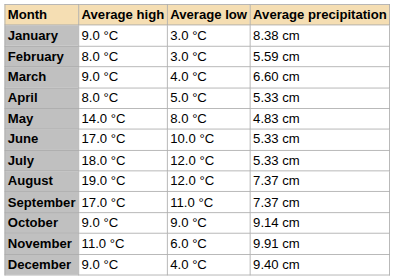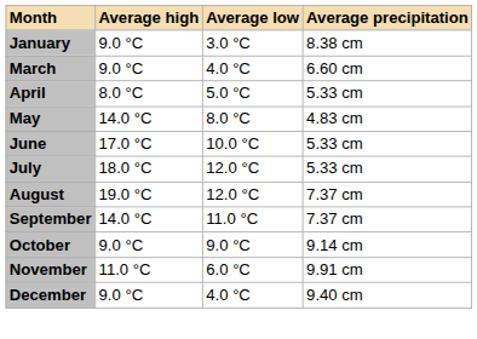 <table class="wikitable" style="margin:auto;">
 <tr style="background:wheat">
 <td><strong>Month</strong></td>
 <td><strong>Average high</strong></td>
 <td><strong>Average low</strong></td>
 <td><strong>Average precipitation</strong></td>
 </tr>
 <tr style="background:white">
 <td style="background:silver"><strong>January</strong></td>
 <td>9.0 °C</td>
 <td>3.0 °C</td>
 <td>8.38 cm</td>
-</tr>
-<tr style="background:white">
-<td style="background:silver"><strong>February</strong></td>
-<td>8.0 °C</td>
-<td>3.0 °C</td>
-<td>5.59 cm</td>
 </tr>
 <tr style="background:white">
 <td style="background:silver"><strong>March</strong></td>
 <td>9.0 °C</td>
 <td>4.0 °C</td>
 <td>6.60 cm</td>
 </tr>
 <tr style="background:white">
 <td style="background:silver"><strong>April</strong></td>
 <td>8.0 °C</td>
 <td>5.0 °C</td>
 <td>5.33 cm</td>
 </tr>
 <tr style="background:white">
 <td style="background:silver"><strong>May</strong></td>
 <td>14.0 °C</td>
 <td>8.0 °C</td>
 <td>4.83 cm</td>
 </tr>
 <tr style="background:white">
 <td style="background:silver"><strong>June</strong></td>
 <td>17.0 °C</td>
 <td>10.0 °C</td>
 <td>5.33 cm</td>
 </tr>
 <tr style="background:white">
 <td style="background:silver"><strong>July</strong></td>
 <td>18.0 °C</td>
 <td>12.0 °C</td>
 <td>5.33 cm</td>
 </tr>
 <tr style="background:white">
 <td style="background:silver"><strong>August</strong></td>
 <td>19.0 °C</td>
 <td>12.0 °C</td>
 <td>7.37 cm</td>
 </tr>
 <tr style="background:white">
 <td style="background:silver"><strong>September</strong></td>
-<td>17.0 °C</td>
+<td>14.0 °C</td>
 <td>11.0 °C</td>
 <td>7.37 cm</td>
 </tr>
 <tr style="background:white">
 <td style="background:silver"><strong>October</strong></td>
 <td>9.0 °C</td>
 <td>9.0 °C</td>
 <td>9.14 cm</td>
 </tr>
 <tr style="background:white">
 <td style="background:silver"><strong>November</strong></td>
 <td>11.0 °C</td>
 <td>6.0 °C</td>
 <td>9.91 cm</td>
 </tr>
 <tr style="background:white">
 <td style="background:silver"><strong>December</strong></td>
 <td>9.0 °C</td>
 <td>4.0 °C</td>
 <td>9.40 cm</td>
 </tr>
 </table>
